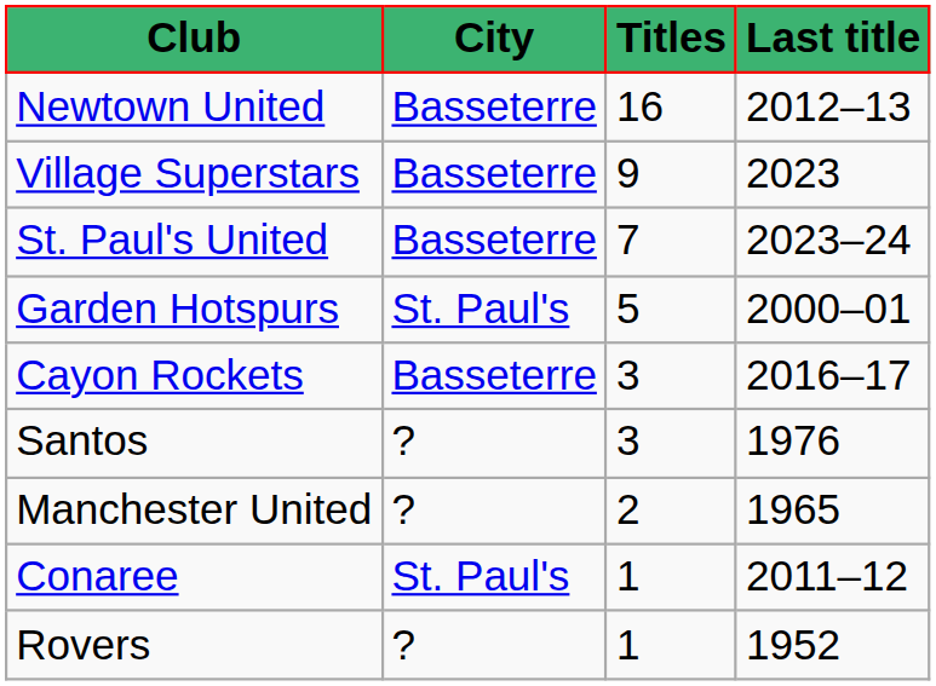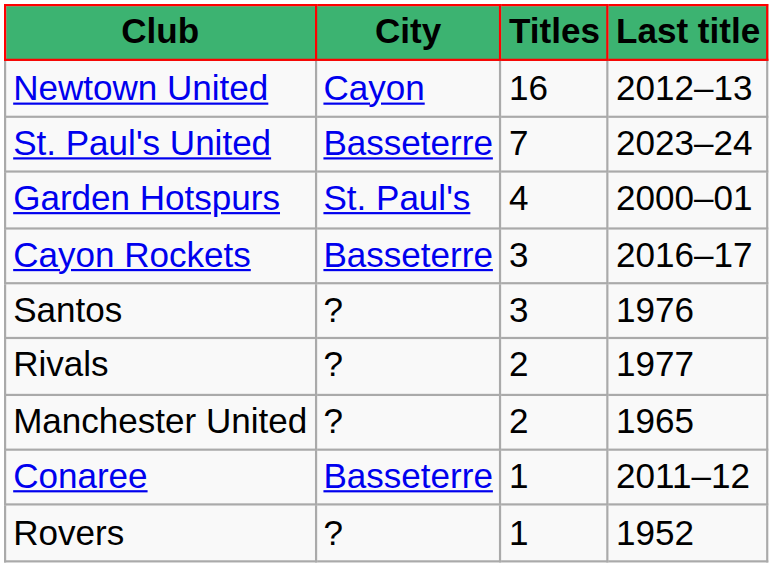 <table class="wikitable">
 <tr>
 <th style="background:mediumseagreen; color:black; border:1px solid red;">Club</th>
 <th style="background:mediumseagreen; color:black; border:1px solid red;">City</th>
 <th style="background:mediumseagreen; color:black; border:1px solid red;">Titles</th>
 <th style="background:mediumseagreen; color:black; border:1px solid red;">Last title</th>
 </tr>
 <tr>
 <td><a href='#'>Newtown United</a></td>
-<td><a href='#'>Basseterre</a></td>
+<td><a href='#'>Cayon</a></td>
 <td>16</td>
 <td>2012–13</td>
-</tr>
-<tr>
-<td><a href='#'>Village Superstars</a></td>
-<td><a href='#'>Basseterre</a></td>
-<td>9</td>
-<td>2023</td>
 </tr>
 <tr>
 <td><a href='#'>St. Paul's United</a></td>
 <td><a href='#'>Basseterre</a></td>
 <td>7</td>
 <td>2023–24</td>
 </tr>
 <tr>
 <td><a href='#'>Garden Hotspurs</a></td>
 <td><a href='#'>St. Paul's</a></td>
-<td>5</td>
+<td>4</td>
 <td>2000–01</td>
 </tr>
 <tr>
 <td><a href='#'>Cayon Rockets</a></td>
 <td><a href='#'>Basseterre</a></td>
 <td>3</td>
 <td>2016–17</td>
 </tr>
 <tr>
 <td>Santos</td>
 <td>?</td>
 <td>3</td>
 <td>1976</td>
 </tr>
 <tr>
+<td>Rivals</td>
+<td>?</td>
+<td>2</td>
+<td>1977</td>
+</tr>
+<tr>
 <td>Manchester United</td>
 <td>?</td>
 <td>2</td>
 <td>1965</td>
 </tr>
 <tr>
 <td><a href='#'>Conaree</a></td>
-<td><a href='#'>St. Paul's</a></td>
+<td><a href='#'>Basseterre</a></td>
 <td>1</td>
 <td>2011–12</td>
 </tr>
 <tr>
 <td>Rovers</td>
 <td>?</td>
 <td>1</td>
 <td>1952</td>
 </tr>
 </table>
